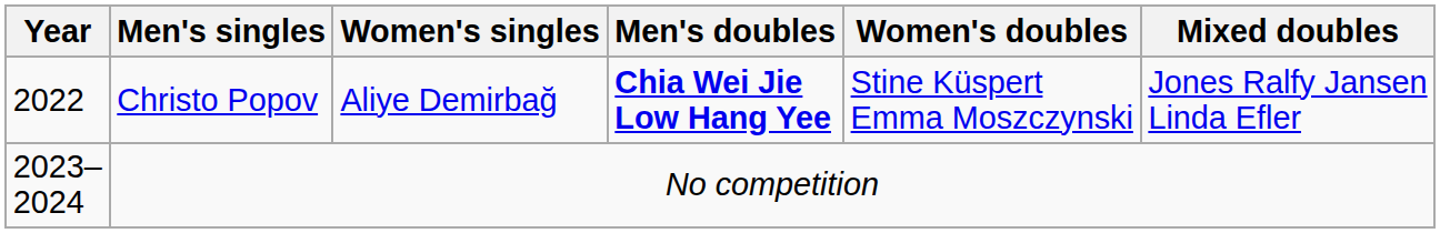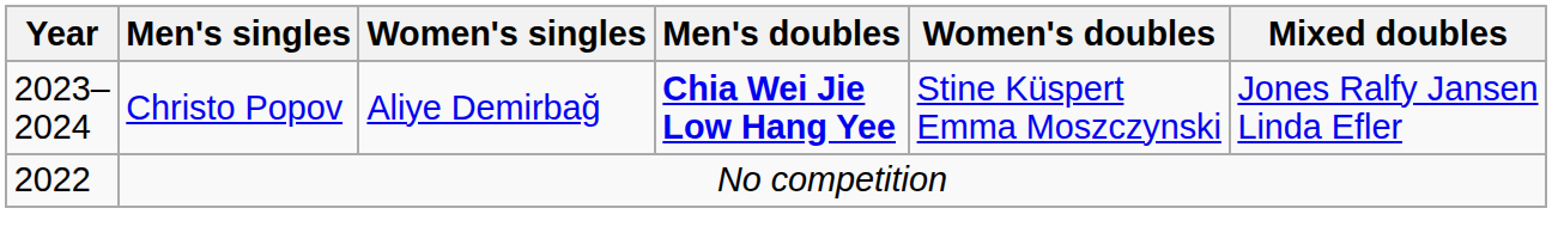 <table class=wikitable style="font-size:90%;">
 <tr>
 <th>Year</th>
 <th>Men's singles</th>
 <th>Women's singles</th>
 <th>Men's doubles</th>
 <th>Women's doubles</th>
 <th>Mixed doubles</th>
 </tr>
 <tr>
-<td>2022</td>
+<td>2023–<br>2024</td>
 <td> <a href='#'>Christo Popov</a></td>
 <td> <a href='#'>Aliye Demirbağ</a></td>
 <td><strong> <a href='#'>Chia Wei Jie</a><br> <a href='#'>Low Hang Yee</a></strong></td>
 <td> <a href='#'>Stine Küspert</a><br> <a href='#'>Emma Moszczynski</a></td>
 <td> <a href='#'>Jones Ralfy Jansen</a><br> <a href='#'>Linda Efler</a></td>
 </tr>
 <tr>
-<td>2023–<br>2024</td>
+<td>2022</td>
 <td colspan=5 align=center><em>No competition</em></td>
 </tr>
 </table>
